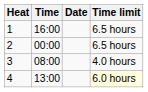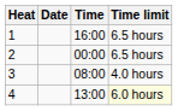 <table class="wikitable" border: none">
 <tr>
 <th>Heat</th>
+<th>Date</th>
 <th>Time</th>
-<th>Date</th>
 <th>Time limit</th>
 </tr>
 <tr>
 <td>1</td>
+<td></td>
 <td>16:00</td>
-<td></td>
 <td>6.5 hours</td>
 </tr>
 <tr>
 <td>2</td>
+<td></td>
 <td>00:00</td>
-<td></td>
 <td>6.5 hours</td>
 </tr>
 <tr>
 <td>3</td>
+<td></td>
 <td>08:00</td>
-<td></td>
 <td>4.0 hours</td>
 </tr>
 <tr>
 <td>4</td>
+<td></td>
 <td>13:00</td>
-<td></td>
 <td style="background: lightyellow;">6.0 hours</td>
 </tr>
 </table>
